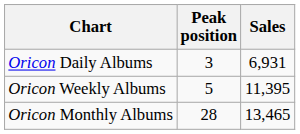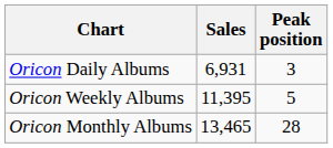 <table class="wikitable sortable">
 <tr>
 <th>Chart</th>
+<th>Sales</th>
 <th>Peak<br>position</th>
-<th>Sales</th>
 </tr>
 <tr>
 <td><em><a href='#'>Oricon</a></em> Daily Albums</td>
+<td style="text-align:center;">6,931</td>
 <td style="text-align:center;">3</td>
-<td style="text-align:center;">6,931</td>
 </tr>
 <tr>
 <td><em>Oricon</em> Weekly Albums</td>
+<td style="text-align:center;">11,395</td>
 <td style="text-align:center;">5</td>
-<td style="text-align:center;">11,395</td>
 </tr>
 <tr>
 <td><em>Oricon</em> Monthly Albums</td>
+<td style="text-align:center;">13,465</td>
 <td style="text-align:center;">28</td>
-<td style="text-align:center;">13,465</td>
 </tr>
 </table>
